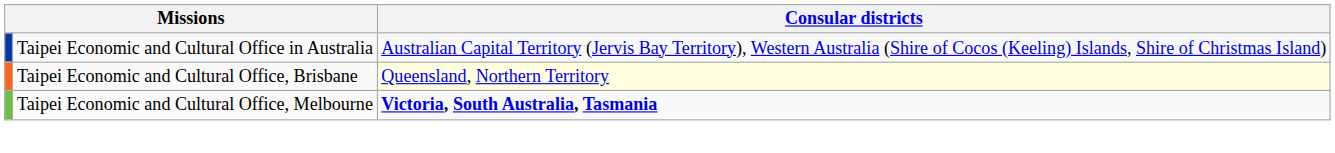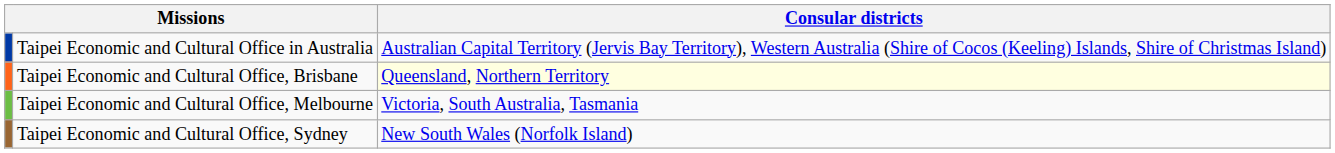 <table class="wikitable">
 <tr>
 <th colspan="2">Missions</th>
 <th><a href='#'>Consular districts</a></th>
 </tr>
 <tr>
 <td style = "background: #0039a6"></td>
 <td>Taipei Economic and Cultural Office in Australia</td>
 <td><a href='#'>Australian Capital Territory</a> (<a href='#'>Jervis Bay Territory</a>), <a href='#'>Western Australia</a> (<a href='#'>Shire of Cocos (Keeling) Islands</a>, <a href='#'>Shire of Christmas Island</a>)</td>
 </tr>
 <tr>
 <td style = "background:#ff6319 "></td>
 <td>Taipei Economic and Cultural Office, Brisbane</td>
 <td style="background: lightyellow;"><a href='#'>Queensland</a>, <a href='#'>Northern Territory</a></td>
 </tr>
 <tr>
 <td style = "background: #6cbe45"></td>
 <td>Taipei Economic and Cultural Office, Melbourne</td>
-<td><strong><a href='#'>Victoria</a>, <a href='#'>South Australia</a>, <a href='#'>Tasmania</a></strong></td>
+<td><a href='#'>Victoria</a>, <a href='#'>South Australia</a>, <a href='#'>Tasmania</a></td>
+</tr>
+<tr>
+<td style = "background: #996633"></td>
+<td>Taipei Economic and Cultural Office, Sydney</td>
+<td><a href='#'>New South Wales</a> (<a href='#'>Norfolk Island</a>)</td>
 </tr>
 </table>
